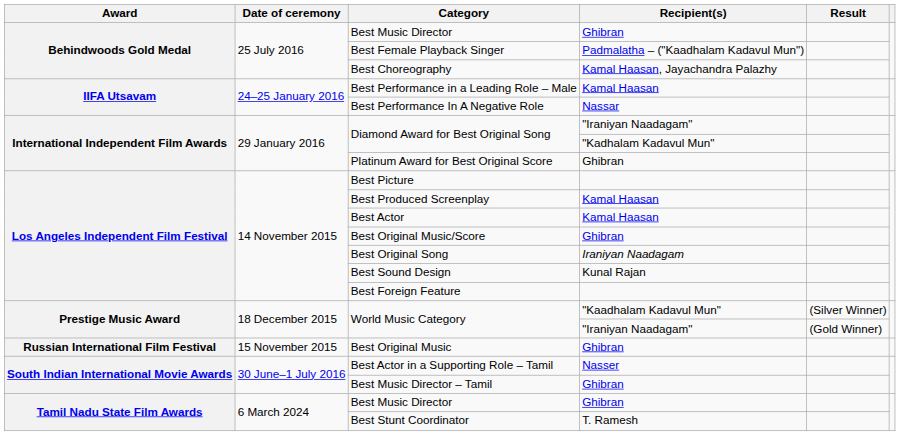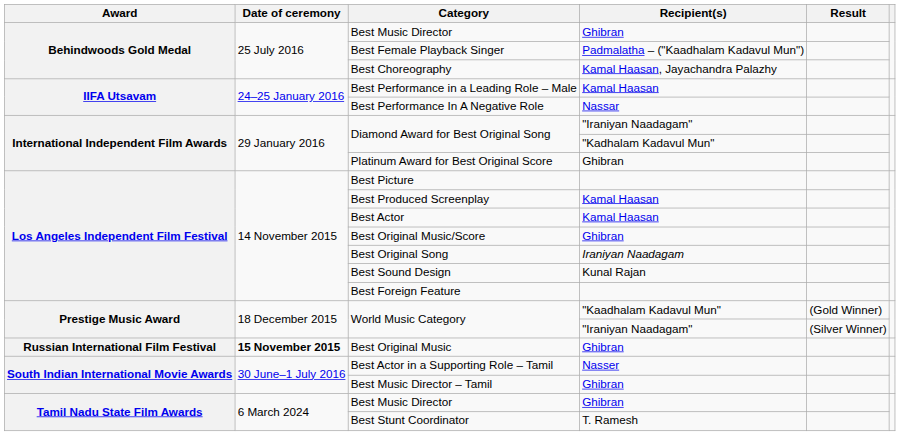 <table class="wikitable plainrowheaders sortable">
 <tr>
 <th scope="col">Award</th>
 <th scope="col">Date of ceremony</th>
 <th scope="col">Category</th>
 <th scope="col">Recipient(s)</th>
 <th scope="col">Result</th>
 <th scope="col" class="unsortable"></th>
 </tr>
 <tr>
 <th rowspan="3" scope="row">Behindwoods Gold Medal</th>
 <td rowspan="3">25 July 2016</td>
 <td>Best Music Director</td>
 <td><a href='#'>Ghibran</a></td>
 <td></td>
 <td rowspan="3" style="text-align:center;"></td>
 </tr>
 <tr>
 <td>Best Female Playback Singer</td>
 <td><a href='#'>Padmalatha</a> – ("Kaadhalam Kadavul Mun")</td>
 <td></td>
 </tr>
 <tr>
 <td>Best Choreography</td>
 <td><a href='#'>Kamal Haasan</a>, Jayachandra Palazhy</td>
 <td></td>
 </tr>
 <tr>
 <th rowspan="2" scope="row"><a href='#'>IIFA Utsavam</a></th>
 <td rowspan="2"><a href='#'>24–25 January 2016</a></td>
 <td>Best Performance in a Leading Role – Male</td>
 <td><a href='#'>Kamal Haasan</a></td>
 <td></td>
 <td rowspan="2" style="text-align:center;"></td>
 </tr>
 <tr>
 <td>Best Performance In A Negative Role</td>
 <td><a href='#'>Nassar</a></td>
 <td></td>
 </tr>
 <tr>
 <th rowspan="3" scope="row">International Independent Film Awards</th>
 <td rowspan="3">29 January 2016</td>
 <td rowspan="2">Diamond Award for Best Original Song</td>
 <td>"Iraniyan Naadagam"</td>
 <td></td>
 <td rowspan="3" style="text-align:center;"></td>
 </tr>
 <tr>
 <td>"Kadhalam Kadavul Mun"</td>
 <td></td>
 </tr>
 <tr>
 <td>Platinum Award for Best Original Score</td>
 <td>Ghibran</td>
 <td></td>
 </tr>
 <tr>
 <th rowspan="7" scope="row"><a href='#'>Los Angeles Independent Film Festival</a></th>
 <td rowspan="7">14 November 2015</td>
 <td>Best Picture</td>
 <td></td>
 <td></td>
 <td rowspan="7" style="text-align:center;"><br><br></td>
 </tr>
 <tr>
 <td>Best Produced Screenplay</td>
 <td><a href='#'>Kamal Haasan</a></td>
 <td></td>
 </tr>
 <tr>
 <td>Best Actor</td>
 <td><a href='#'>Kamal Haasan</a></td>
 <td></td>
 </tr>
 <tr>
 <td>Best Original Music/Score</td>
 <td><a href='#'>Ghibran</a></td>
 <td></td>
 </tr>
 <tr>
 <td>Best Original Song</td>
 <td><em>Iraniyan Naadagam</em></td>
 <td></td>
 </tr>
 <tr>
 <td>Best Sound Design</td>
 <td>Kunal Rajan</td>
 <td></td>
 </tr>
 <tr>
 <td>Best Foreign Feature</td>
 <td></td>
 <td></td>
 </tr>
 <tr>
 <th rowspan="2" scope="row">Prestige Music Award</th>
 <td rowspan="2">18 December 2015</td>
 <td rowspan="2">World Music Category</td>
 <td>"Kaadhalam Kadavul Mun"</td>
-<td> (Silver Winner)</td>
+<td> (Gold Winner)</td>
 <td rowspan="2" style="text-align:center;"></td>
 </tr>
 <tr>
 <td>"Iraniyan Naadagam"</td>
-<td> (Gold Winner)</td>
+<td> (Silver Winner)</td>
 </tr>
 <tr>
 <th scope="row">Russian International Film Festival</th>
-<td>15 November 2015</td>
+<td><strong>15 November 2015</strong></td>
 <td>Best Original Music</td>
 <td><a href='#'>Ghibran</a></td>
 <td></td>
 <td style="text-align:center;"></td>
 </tr>
 <tr>
 <th rowspan="2" scope="row"><a href='#'>South Indian International Movie Awards</a></th>
 <td rowspan="2"><a href='#'>30 June–1 July 2016</a></td>
 <td>Best Actor in a Supporting Role – Tamil</td>
 <td><a href='#'>Nasser</a></td>
 <td></td>
 <td rowspan="2" style="text-align:center;"></td>
 </tr>
 <tr>
 <td>Best Music Director – Tamil</td>
 <td><a href='#'>Ghibran</a></td>
 <td></td>
 </tr>
 <tr>
 <th rowspan="2" scope="row"><a href='#'>Tamil Nadu State Film Awards</a></th>
 <td rowspan="2">6 March 2024</td>
 <td>Best Music Director</td>
 <td><a href='#'>Ghibran</a></td>
 <td></td>
 <td rowspan="2" style="text-align:center;"><br></td>
 </tr>
 <tr>
 <td>Best Stunt Coordinator</td>
 <td>T. Ramesh</td>
 <td></td>
 </tr>
 </table>
